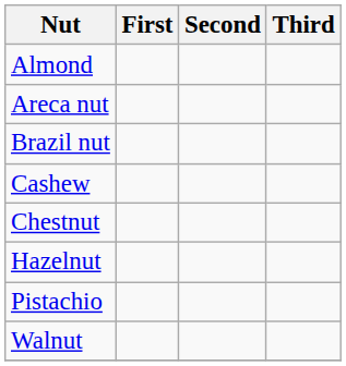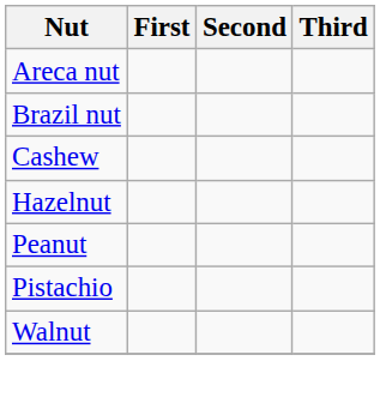 <table class="wikitable" align="center">
 <tr>
 <th>Nut</th>
 <th>First</th>
 <th>Second</th>
 <th>Third</th>
-</tr>
-<tr>
-<td><a href='#'>Almond</a></td>
-<td></td>
-<td></td>
-<td></td>
 </tr>
 <tr>
 <td><a href='#'>Areca nut</a></td>
 <td></td>
 <td></td>
 <td></td>
 </tr>
 <tr>
 <td><a href='#'>Brazil nut</a></td>
 <td></td>
 <td></td>
 <td></td>
 </tr>
 <tr>
 <td><a href='#'>Cashew</a></td>
 <td></td>
 <td></td>
 <td></td>
 </tr>
 <tr>
-<td><a href='#'>Chestnut</a></td>
+<td><a href='#'>Hazelnut</a></td>
 <td></td>
 <td></td>
 <td></td>
 </tr>
 <tr>
-<td><a href='#'>Hazelnut</a></td>
+<td><a href='#'>Peanut</a></td>
 <td></td>
 <td></td>
 <td></td>
 </tr>
 <tr>
 <td><a href='#'>Pistachio</a></td>
 <td></td>
 <td></td>
 <td></td>
 </tr>
 <tr>
 <td><a href='#'>Walnut</a></td>
 <td></td>
 <td></td>
 <td></td>
 </tr>
 <tr>
 </tr>
 </table>
